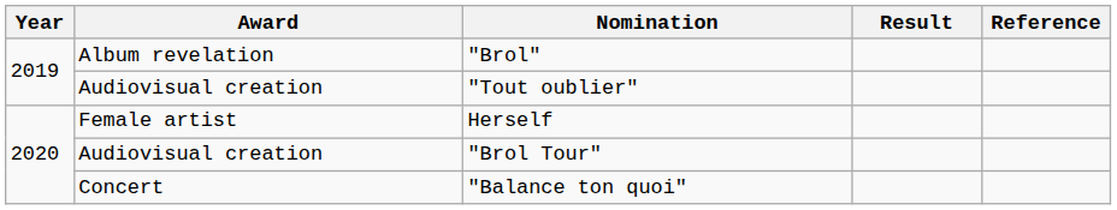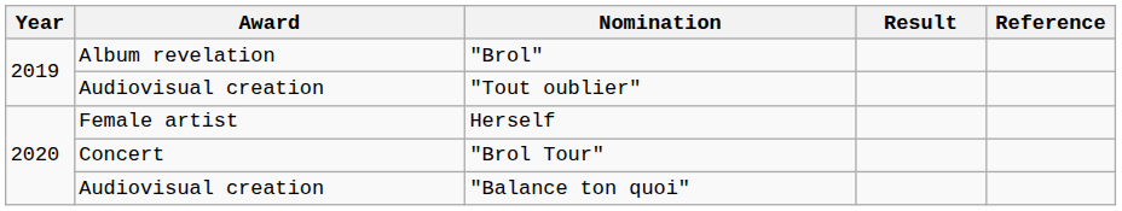 <table class="wikitable" style="width:80%;">
 <tr>
 <th width=5%>Year</th>
 <th style="width:30%;">Award</th>
 <th style="width:30%;">Nomination</th>
 <th style="width:10%;">Result</th>
 <th style="width:5%;">Reference</th>
 </tr>
 <tr>
 <td rowspan="2">2019</td>
 <td>Album revelation</td>
 <td>"Brol"</td>
 <td></td>
 <td></td>
 </tr>
 <tr>
 <td>Audiovisual creation</td>
 <td>"Tout oublier"</td>
 <td></td>
 <td></td>
 </tr>
 <tr>
 <td rowspan="3">2020</td>
 <td>Female artist</td>
 <td>Herself</td>
 <td></td>
 <td></td>
 </tr>
 <tr>
-<td>Audiovisual creation</td>
+<td>Concert</td>
 <td>"Brol Tour"</td>
 <td></td>
 <td></td>
 </tr>
 <tr>
-<td>Concert</td>
+<td>Audiovisual creation</td>
 <td>"Balance ton quoi"</td>
 <td></td>
 <td></td>
 </tr>
 </table>
